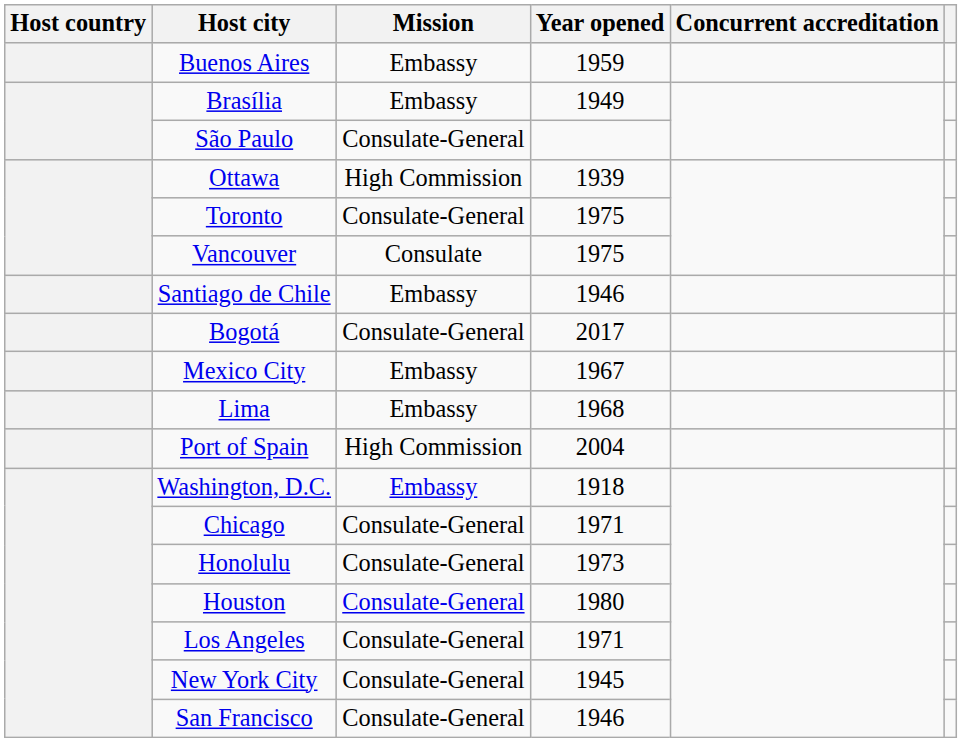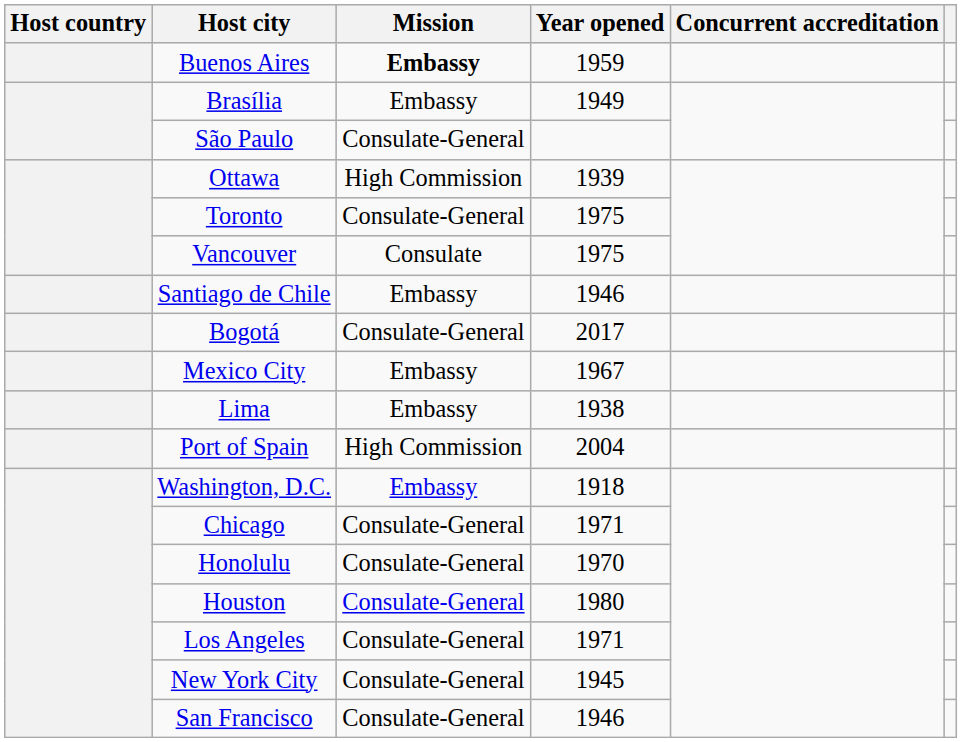 <table class="wikitable plainrowheaders" style="text-align:center;">
 <tr>
 <th scope="col">Host country</th>
 <th scope="col">Host city</th>
 <th scope="col">Mission</th>
 <th scope="col">Year opened</th>
 <th scope="col">Concurrent accreditation</th>
 <th scope="col"></th>
 </tr>
 <tr>
 <th scope="row"></th>
 <td><a href='#'>Buenos Aires</a></td>
-<td>Embassy</td>
+<td><strong>Embassy</strong></td>
 <td>1959</td>
 <td></td>
 <td></td>
 </tr>
 <tr>
 <th scope="row" rowspan="2"></th>
 <td><a href='#'>Brasília</a></td>
 <td>Embassy</td>
 <td>1949</td>
 <td rowspan="2"></td>
 <td></td>
 </tr>
 <tr>
 <td><a href='#'>São Paulo</a></td>
 <td>Consulate-General</td>
 <td></td>
 <td></td>
 </tr>
 <tr>
 <th scope="row" rowspan="3"></th>
 <td><a href='#'>Ottawa</a></td>
 <td>High Commission</td>
 <td>1939</td>
 <td rowspan="3"></td>
 <td></td>
 </tr>
 <tr>
 <td><a href='#'>Toronto</a></td>
 <td>Consulate-General</td>
 <td>1975</td>
 <td></td>
 </tr>
 <tr>
 <td><a href='#'>Vancouver</a></td>
 <td>Consulate</td>
 <td>1975</td>
 <td></td>
 </tr>
 <tr>
 <th scope="row"></th>
 <td><a href='#'>Santiago de Chile</a></td>
 <td>Embassy</td>
 <td>1946</td>
 <td></td>
 <td></td>
 </tr>
 <tr>
 <th scope="row"></th>
 <td><a href='#'>Bogotá</a></td>
 <td>Consulate-General</td>
 <td>2017</td>
 <td></td>
 <td></td>
 </tr>
 <tr>
 <th scope="row"></th>
 <td><a href='#'>Mexico City</a></td>
 <td>Embassy</td>
 <td>1967</td>
 <td></td>
 <td></td>
 </tr>
 <tr>
 <th scope="row"></th>
 <td><a href='#'>Lima</a></td>
 <td>Embassy</td>
-<td>1968</td>
+<td>1938</td>
 <td></td>
 <td></td>
 </tr>
 <tr>
 <th scope="row"></th>
 <td><a href='#'>Port of Spain</a></td>
 <td>High Commission</td>
 <td>2004</td>
 <td></td>
 <td></td>
 </tr>
 <tr>
 <th scope="row" rowspan="7"></th>
 <td><a href='#'>Washington, D.C.</a></td>
 <td><a href='#'>Embassy</a></td>
 <td>1918</td>
 <td rowspan="7"></td>
 <td></td>
 </tr>
 <tr>
 <td><a href='#'>Chicago</a></td>
 <td>Consulate-General</td>
 <td>1971</td>
 <td></td>
 </tr>
 <tr>
 <td><a href='#'>Honolulu</a></td>
 <td>Consulate-General</td>
-<td>1973</td>
+<td>1970</td>
 <td></td>
 </tr>
 <tr>
 <td><a href='#'>Houston</a></td>
 <td><a href='#'>Consulate-General</a></td>
 <td>1980</td>
 <td></td>
 </tr>
 <tr>
 <td><a href='#'>Los Angeles</a></td>
 <td>Consulate-General</td>
 <td>1971</td>
 <td></td>
 </tr>
 <tr>
 <td><a href='#'>New York City</a></td>
 <td>Consulate-General</td>
 <td>1945</td>
 <td></td>
 </tr>
 <tr>
 <td><a href='#'>San Francisco</a></td>
 <td>Consulate-General</td>
 <td>1946</td>
 <td></td>
 </tr>
 </table>
